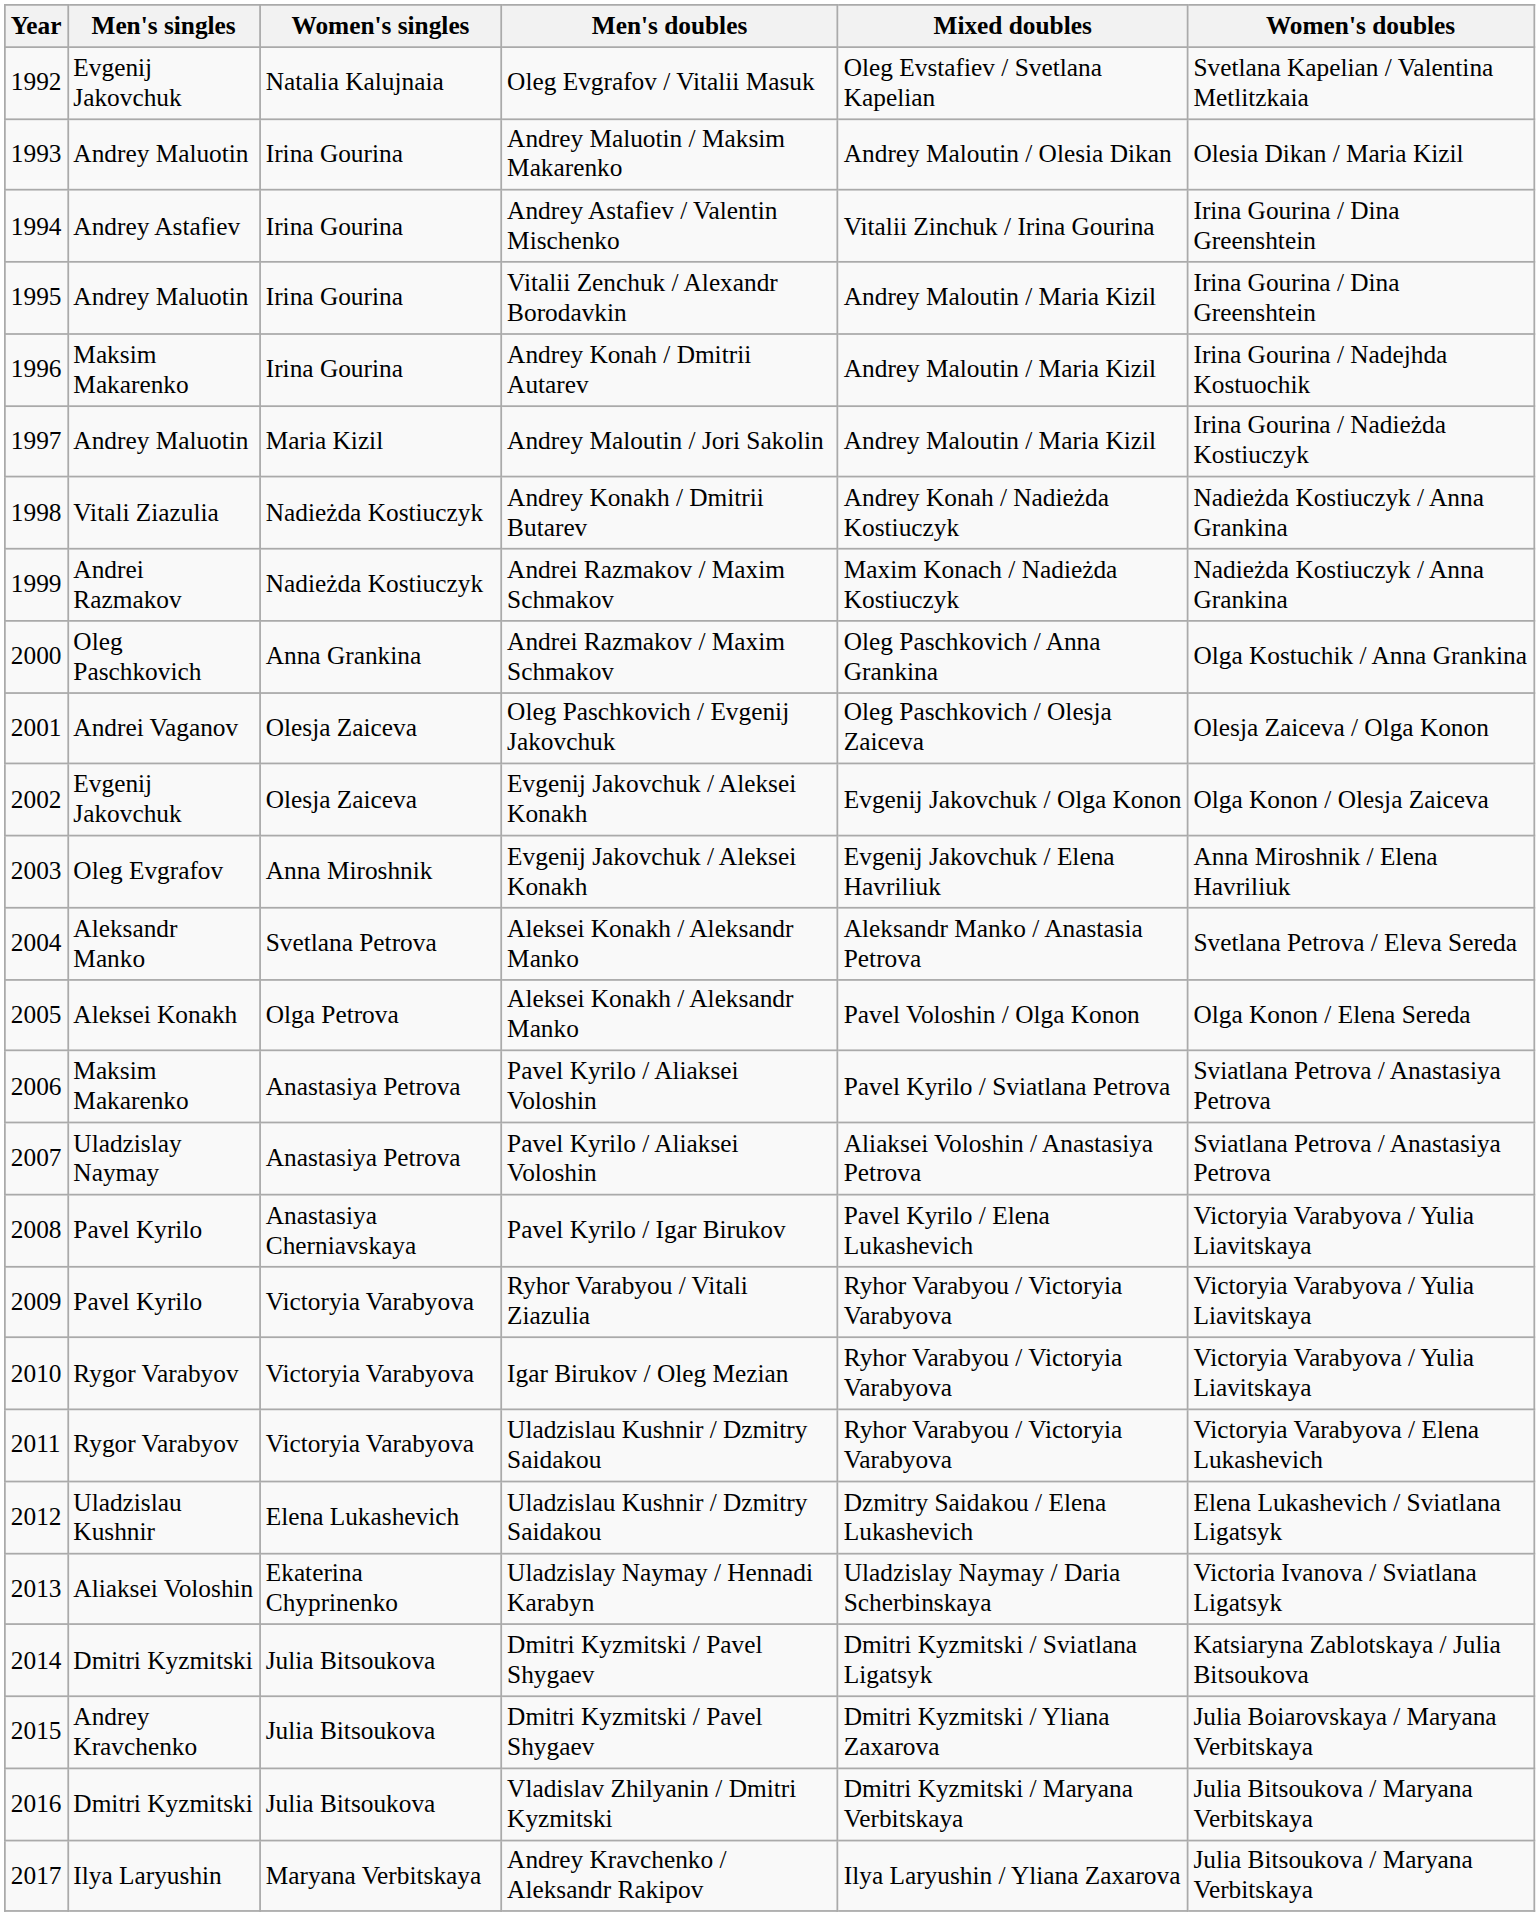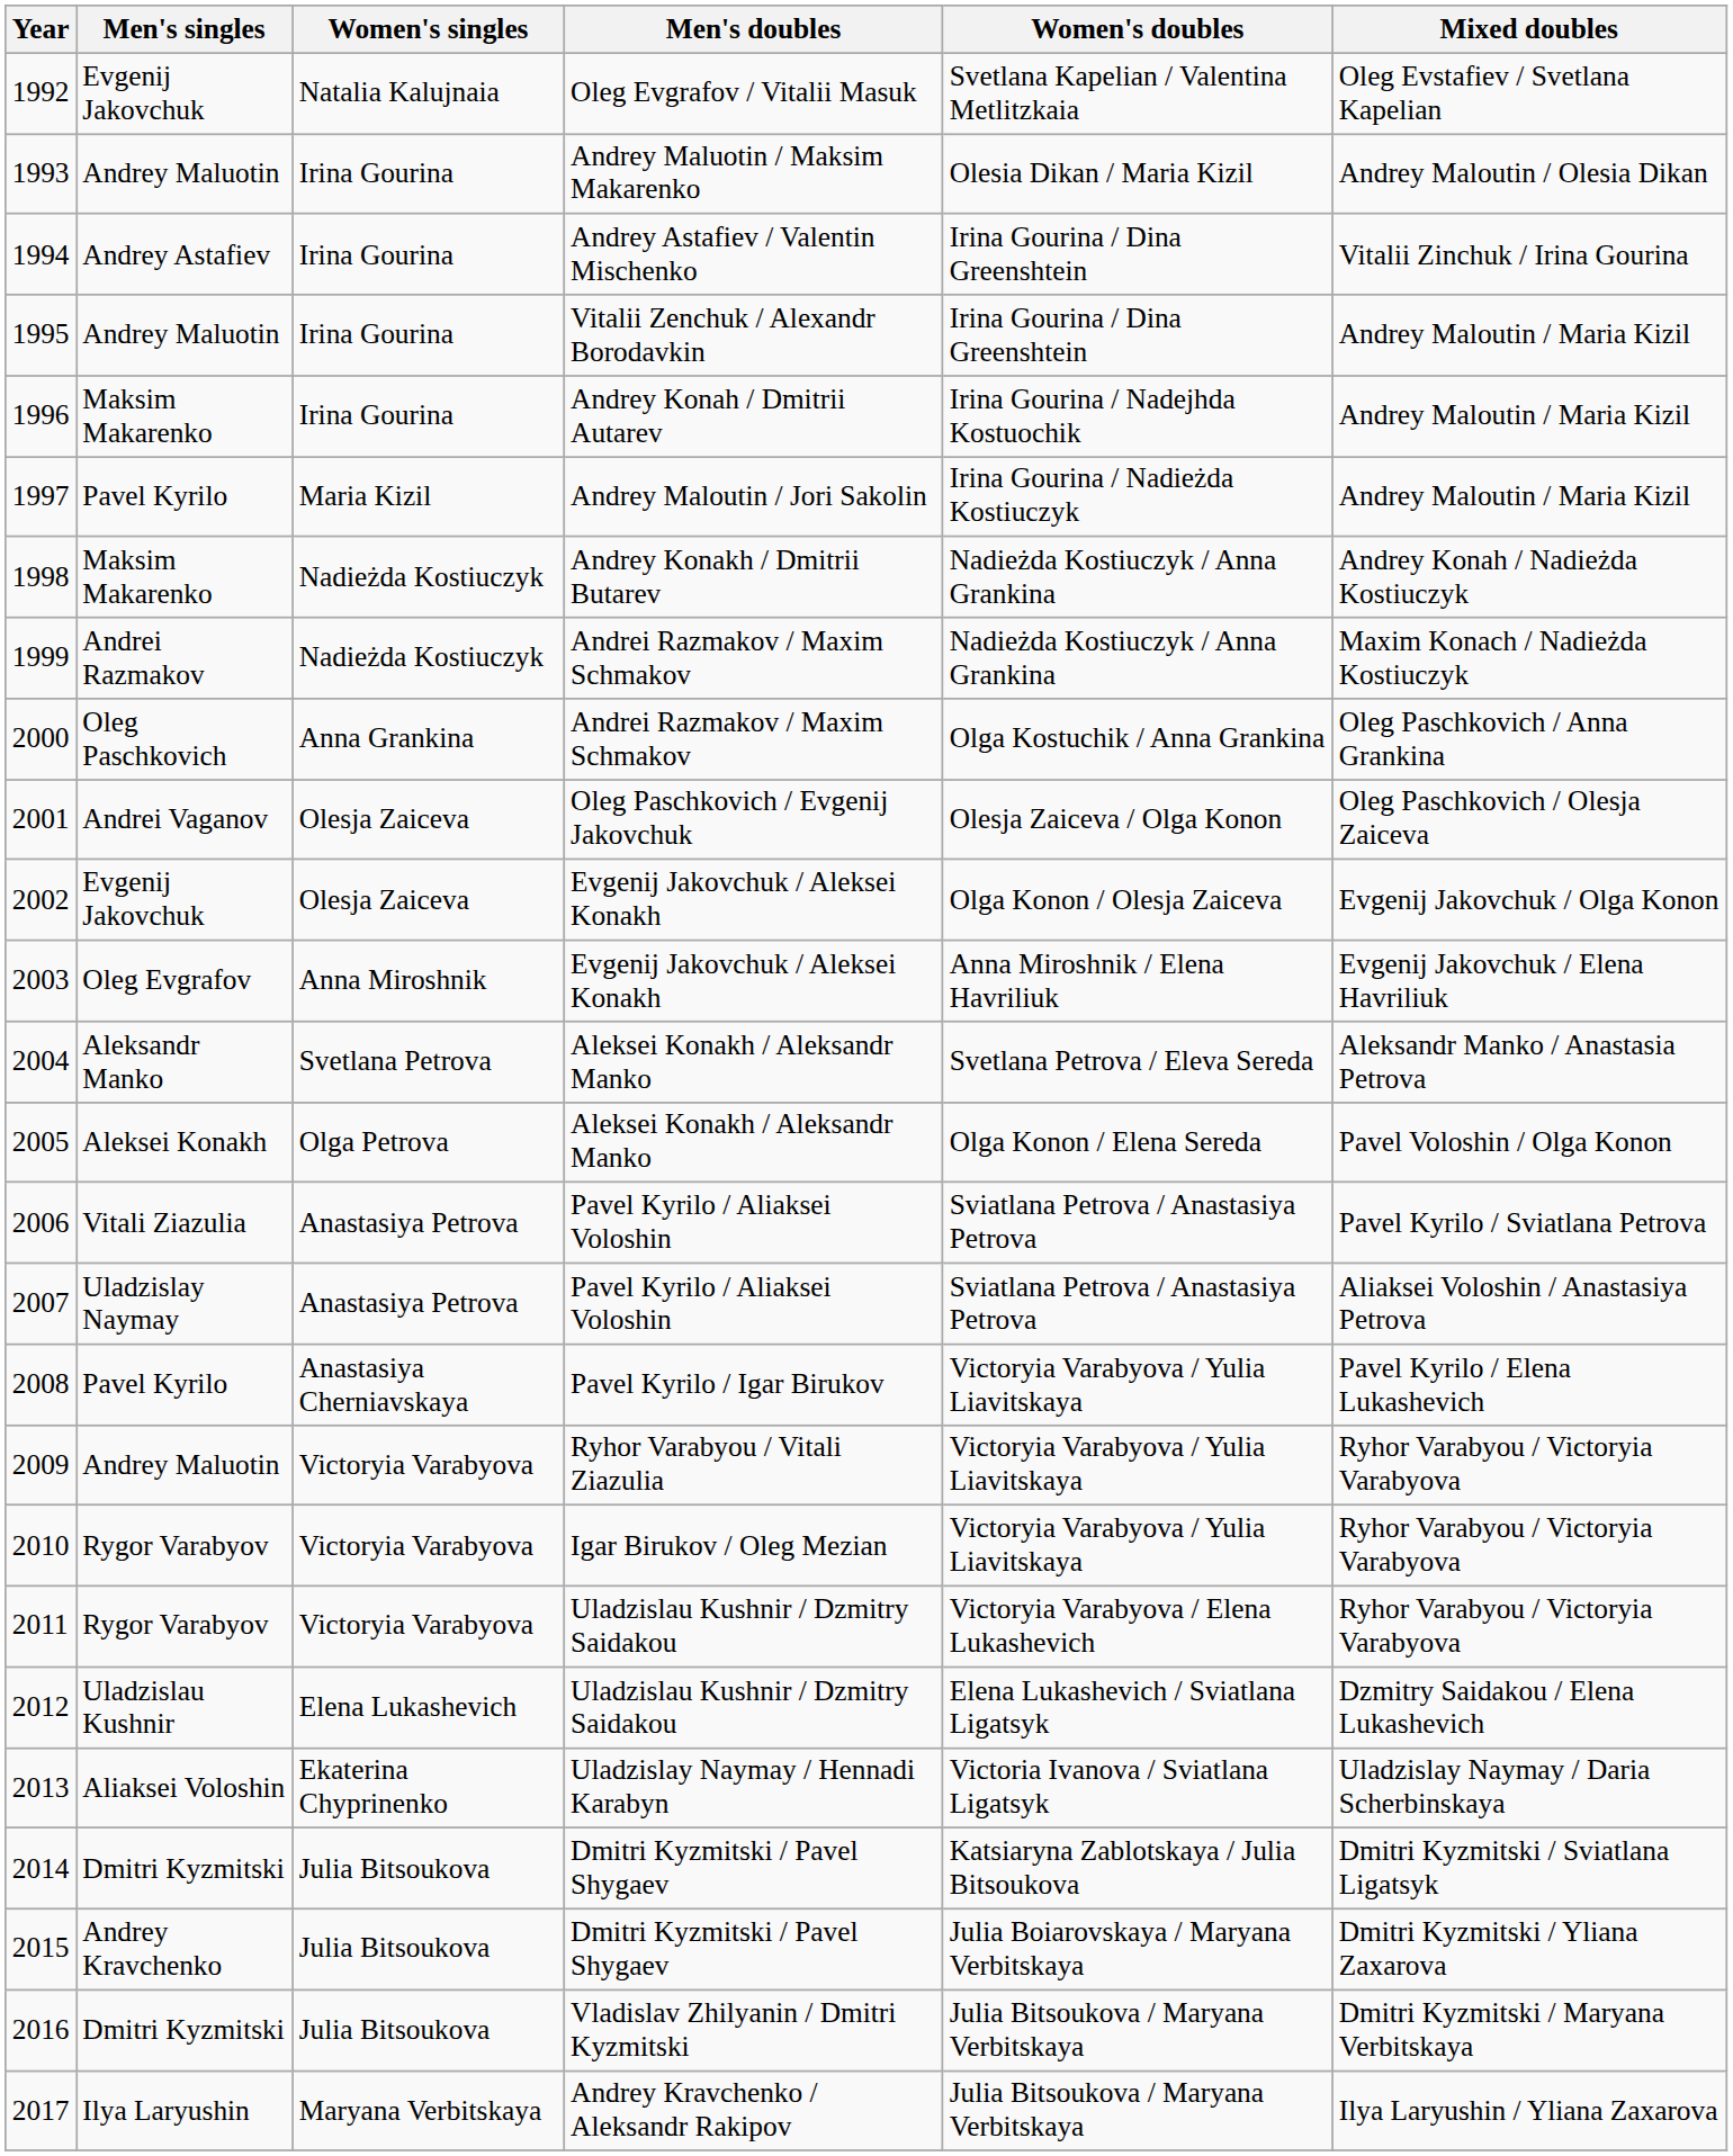 <table class=wikitable style="font-size:90%;">
 <tr>
 <th>Year</th>
 <th>Men's singles</th>
 <th>Women's singles</th>
 <th>Men's doubles</th>
+<th>Women's doubles</th>
 <th>Mixed doubles</th>
-<th>Women's doubles</th>
 </tr>
 <tr>
 <td>1992</td>
 <td>Evgenij Jakovchuk</td>
 <td>Natalia Kalujnaia</td>
 <td>Oleg Evgrafov / Vitalii Masuk</td>
+<td>Svetlana Kapelian / Valentina Metlitzkaia</td>
 <td>Oleg Evstafiev / Svetlana Kapelian</td>
-<td>Svetlana Kapelian / Valentina Metlitzkaia</td>
 </tr>
 <tr>
 <td>1993</td>
 <td>Andrey Maluotin</td>
 <td>Irina Gourina</td>
 <td>Andrey Maluotin / Maksim Makarenko</td>
+<td>Olesia Dikan / Maria Kizil</td>
 <td>Andrey Maloutin / Olesia Dikan</td>
-<td>Olesia Dikan / Maria Kizil</td>
 </tr>
 <tr>
 <td>1994</td>
 <td>Andrey Astafiev</td>
 <td>Irina Gourina</td>
 <td>Andrey Astafiev / Valentin Mischenko</td>
+<td>Irina Gourina / Dina Greenshtein</td>
 <td>Vitalii Zinchuk / Irina Gourina</td>
-<td>Irina Gourina / Dina Greenshtein</td>
 </tr>
 <tr>
 <td>1995</td>
 <td>Andrey Maluotin</td>
 <td>Irina Gourina</td>
 <td>Vitalii Zenchuk / Alexandr Borodavkin</td>
+<td>Irina Gourina / Dina Greenshtein</td>
 <td>Andrey Maloutin / Maria Kizil</td>
-<td>Irina Gourina / Dina Greenshtein</td>
 </tr>
 <tr>
 <td>1996</td>
 <td>Maksim Makarenko</td>
 <td>Irina Gourina</td>
 <td>Andrey Konah / Dmitrii Autarev</td>
+<td>Irina Gourina / Nadejhda Kostuochik</td>
 <td>Andrey Maloutin / Maria Kizil</td>
-<td>Irina Gourina / Nadejhda Kostuochik</td>
 </tr>
 <tr>
 <td>1997</td>
-<td>Andrey Maluotin</td>
+<td>Pavel Kyrilo</td>
 <td>Maria Kizil</td>
 <td>Andrey Maloutin / Jori Sakolin</td>
+<td>Irina Gourina / Nadieżda Kostiuczyk</td>
 <td>Andrey Maloutin / Maria Kizil</td>
-<td>Irina Gourina / Nadieżda Kostiuczyk</td>
 </tr>
 <tr>
 <td>1998</td>
-<td>Vitali Ziazulia</td>
+<td>Maksim Makarenko</td>
 <td>Nadieżda Kostiuczyk</td>
 <td>Andrey Konakh / Dmitrii Butarev</td>
+<td>Nadieżda Kostiuczyk / Anna Grankina</td>
 <td>Andrey Konah / Nadieżda Kostiuczyk</td>
-<td>Nadieżda Kostiuczyk / Anna Grankina</td>
 </tr>
 <tr>
 <td>1999</td>
 <td>Andrei Razmakov</td>
 <td>Nadieżda Kostiuczyk</td>
 <td>Andrei Razmakov / Maxim Schmakov</td>
+<td>Nadieżda Kostiuczyk / Anna Grankina</td>
 <td>Maxim Konach / Nadieżda Kostiuczyk</td>
-<td>Nadieżda Kostiuczyk / Anna Grankina</td>
 </tr>
 <tr>
 <td>2000</td>
 <td>Oleg Paschkovich</td>
 <td>Anna Grankina</td>
 <td>Andrei Razmakov / Maxim Schmakov</td>
+<td>Olga Kostuchik / Anna Grankina</td>
 <td>Oleg Paschkovich / Anna Grankina</td>
-<td>Olga Kostuchik / Anna Grankina</td>
 </tr>
 <tr>
 <td>2001</td>
 <td>Andrei Vaganov</td>
 <td>Olesja Zaiceva</td>
 <td>Oleg Paschkovich / Evgenij Jakovchuk</td>
+<td>Olesja Zaiceva / Olga Konon</td>
 <td>Oleg Paschkovich / Olesja Zaiceva</td>
-<td>Olesja Zaiceva / Olga Konon</td>
 </tr>
 <tr>
 <td>2002</td>
 <td>Evgenij Jakovchuk</td>
 <td>Olesja Zaiceva</td>
 <td>Evgenij Jakovchuk / Aleksei Konakh</td>
+<td>Olga Konon / Olesja Zaiceva</td>
 <td>Evgenij Jakovchuk / Olga Konon</td>
-<td>Olga Konon / Olesja Zaiceva</td>
 </tr>
 <tr>
 <td>2003</td>
 <td>Oleg Evgrafov</td>
 <td>Anna Miroshnik</td>
 <td>Evgenij Jakovchuk / Aleksei Konakh</td>
+<td>Anna Miroshnik / Elena Havriliuk</td>
 <td>Evgenij Jakovchuk / Elena Havriliuk</td>
-<td>Anna Miroshnik / Elena Havriliuk</td>
 </tr>
 <tr>
 <td>2004</td>
 <td>Aleksandr Manko</td>
 <td>Svetlana Petrova</td>
 <td>Aleksei Konakh / Aleksandr Manko</td>
+<td>Svetlana Petrova / Eleva Sereda</td>
 <td>Aleksandr Manko / Anastasia Petrova</td>
-<td>Svetlana Petrova / Eleva Sereda</td>
 </tr>
 <tr>
 <td>2005</td>
 <td>Aleksei Konakh</td>
 <td>Olga Petrova</td>
 <td>Aleksei Konakh / Aleksandr Manko</td>
+<td>Olga Konon / Elena Sereda</td>
 <td>Pavel Voloshin / Olga Konon</td>
-<td>Olga Konon / Elena Sereda</td>
 </tr>
 <tr>
 <td>2006</td>
-<td>Maksim Makarenko</td>
+<td>Vitali Ziazulia</td>
 <td>Anastasiya Petrova</td>
 <td>Pavel Kyrilo / Aliaksei Voloshin</td>
+<td>Sviatlana Petrova / Anastasiya Petrova</td>
 <td>Pavel Kyrilo / Sviatlana Petrova</td>
-<td>Sviatlana Petrova / Anastasiya Petrova</td>
 </tr>
 <tr>
 <td>2007</td>
 <td>Uladzislay Naymay</td>
 <td>Anastasiya Petrova</td>
 <td>Pavel Kyrilo / Aliaksei Voloshin</td>
+<td>Sviatlana Petrova / Anastasiya Petrova</td>
 <td>Aliaksei Voloshin / Anastasiya Petrova</td>
-<td>Sviatlana Petrova / Anastasiya Petrova</td>
 </tr>
 <tr>
 <td>2008</td>
 <td>Pavel Kyrilo</td>
 <td>Anastasiya Cherniavskaya</td>
 <td>Pavel Kyrilo / Igar Birukov</td>
+<td>Victoryia Varabyova / Yulia Liavitskaya</td>
 <td>Pavel Kyrilo / Elena Lukashevich</td>
-<td>Victoryia Varabyova / Yulia Liavitskaya</td>
 </tr>
 <tr>
 <td>2009</td>
-<td>Pavel Kyrilo</td>
+<td>Andrey Maluotin</td>
 <td>Victoryia Varabyova</td>
 <td>Ryhor Varabyou / Vitali Ziazulia</td>
+<td>Victoryia Varabyova / Yulia Liavitskaya</td>
 <td>Ryhor Varabyou / Victoryia Varabyova</td>
-<td>Victoryia Varabyova / Yulia Liavitskaya</td>
 </tr>
 <tr>
 <td>2010</td>
 <td>Rygor Varabyov</td>
 <td>Victoryia Varabyova</td>
 <td>Igar Birukov / Oleg Mezian</td>
+<td>Victoryia Varabyova / Yulia Liavitskaya</td>
 <td>Ryhor Varabyou / Victoryia Varabyova</td>
-<td>Victoryia Varabyova / Yulia Liavitskaya</td>
 </tr>
 <tr>
 <td>2011</td>
 <td>Rygor Varabyov</td>
 <td>Victoryia Varabyova</td>
 <td>Uladzislau Kushnir / Dzmitry Saidakou</td>
+<td>Victoryia Varabyova / Elena Lukashevich</td>
 <td>Ryhor Varabyou / Victoryia Varabyova</td>
-<td>Victoryia Varabyova / Elena Lukashevich</td>
 </tr>
 <tr>
 <td>2012</td>
 <td>Uladzislau Kushnir</td>
 <td>Elena Lukashevich</td>
 <td>Uladzislau Kushnir / Dzmitry Saidakou</td>
+<td>Elena Lukashevich / Sviatlana Ligatsyk</td>
 <td>Dzmitry Saidakou / Elena Lukashevich</td>
-<td>Elena Lukashevich / Sviatlana Ligatsyk</td>
 </tr>
 <tr>
 <td>2013</td>
 <td>Aliaksei Voloshin</td>
 <td>Ekaterina Chyprinenko</td>
 <td>Uladzislay Naymay / Hennadi Karabyn</td>
+<td>Victoria Ivanova / Sviatlana Ligatsyk</td>
 <td>Uladzislay Naymay / Daria Scherbinskaya</td>
-<td>Victoria Ivanova / Sviatlana Ligatsyk</td>
 </tr>
 <tr>
 <td>2014</td>
 <td>Dmitri Kyzmitski</td>
 <td>Julia Bitsoukova</td>
 <td>Dmitri Kyzmitski / Pavel Shygaev</td>
+<td>Katsiaryna Zablotskaya / Julia Bitsoukova</td>
 <td>Dmitri Kyzmitski / Sviatlana Ligatsyk</td>
-<td>Katsiaryna Zablotskaya / Julia Bitsoukova</td>
 </tr>
 <tr>
 <td>2015</td>
 <td>Andrey Kravchenko</td>
 <td>Julia Bitsoukova</td>
 <td>Dmitri Kyzmitski / Pavel Shygaev</td>
+<td>Julia Boiarovskaya / Maryana Verbitskaya</td>
 <td>Dmitri Kyzmitski / Yliana Zaxarova</td>
-<td>Julia Boiarovskaya / Maryana Verbitskaya</td>
 </tr>
 <tr>
 <td>2016</td>
 <td>Dmitri Kyzmitski</td>
 <td>Julia Bitsoukova</td>
 <td>Vladislav Zhilyanin / Dmitri Kyzmitski</td>
+<td>Julia Bitsoukova / Maryana Verbitskaya</td>
 <td>Dmitri Kyzmitski / Maryana Verbitskaya</td>
-<td>Julia Bitsoukova / Maryana Verbitskaya</td>
 </tr>
 <tr>
 <td>2017</td>
 <td>Ilya Laryushin</td>
 <td>Maryana Verbitskaya</td>
 <td>Andrey Kravchenko / Aleksandr Rakipov</td>
+<td>Julia Bitsoukova / Maryana Verbitskaya</td>
 <td>Ilya Laryushin / Yliana Zaxarova</td>
-<td>Julia Bitsoukova / Maryana Verbitskaya</td>
 </tr>
 </table>
